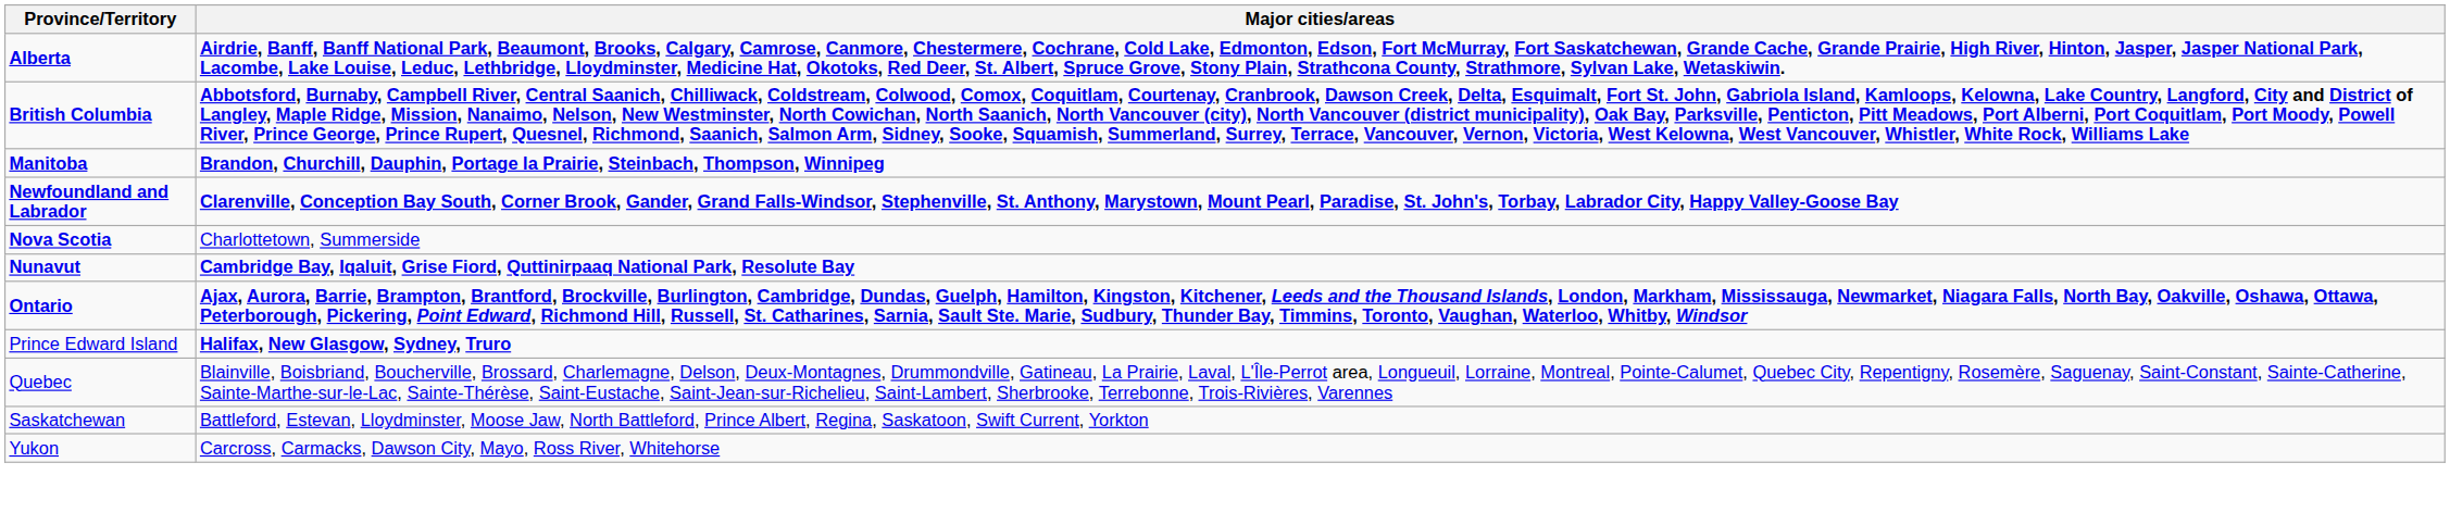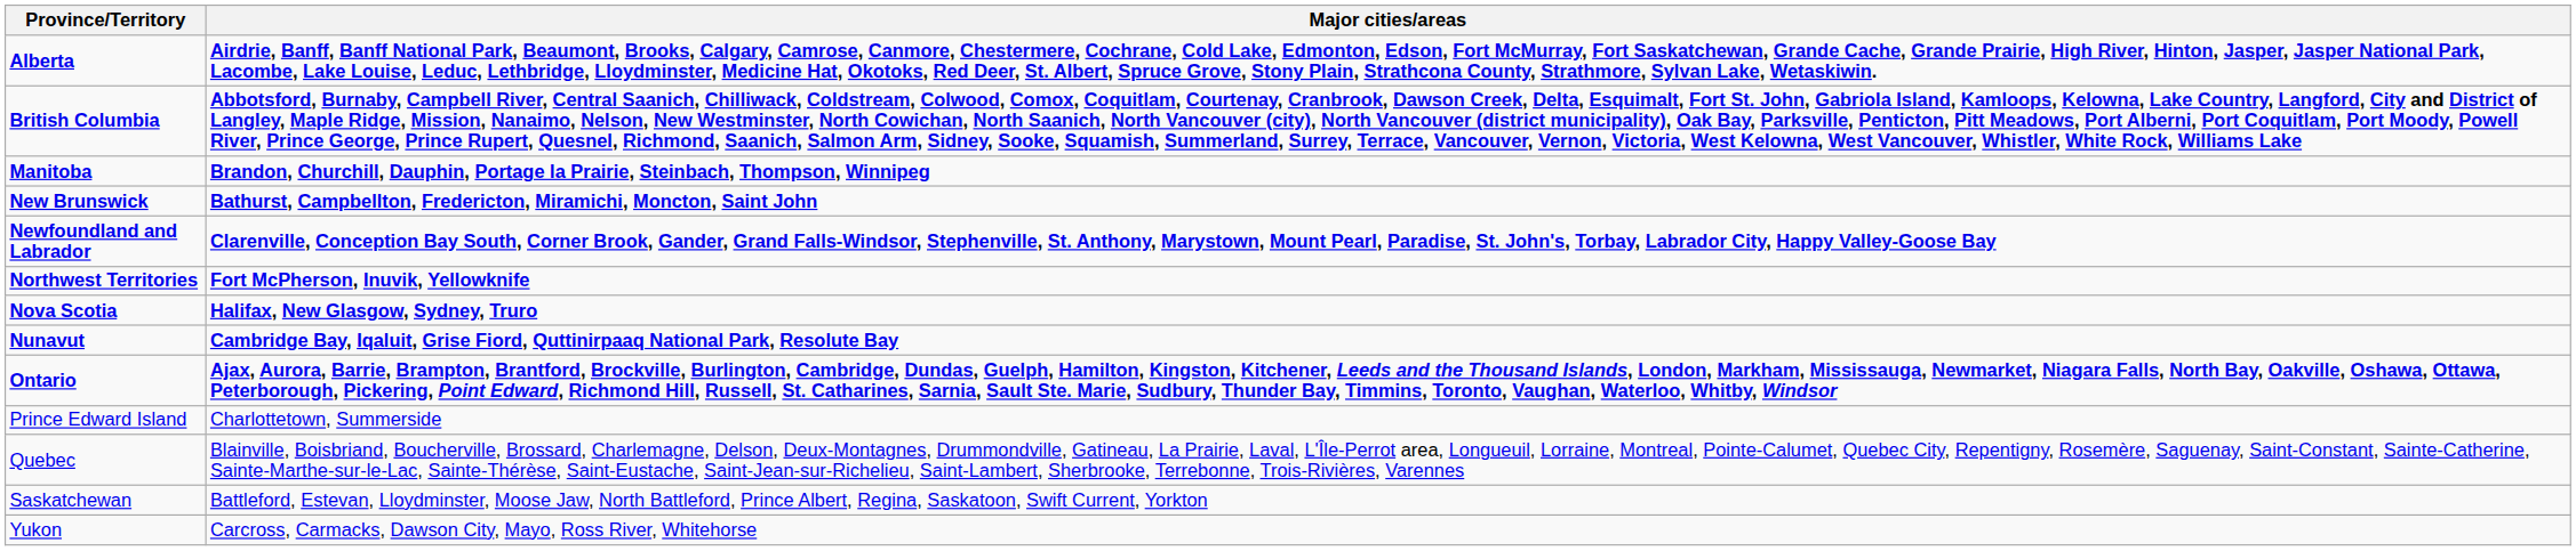 <table class="wikitable" " style="font-size:90%">
 <tr>
 <th>Province/Territory</th>
 <th>Major cities/areas</th>
 </tr>
 <tr>
 <td><strong><a href='#'>Alberta</a></strong></td>
 <td><strong><a href='#'>Airdrie</a>, <a href='#'>Banff</a>, <a href='#'>Banff National Park</a>, <a href='#'>Beaumont</a>, <a href='#'>Brooks</a>, <a href='#'>Calgary</a>, <a href='#'>Camrose</a>, <a href='#'>Canmore</a>, <a href='#'>Chestermere</a>, <a href='#'>Cochrane</a>, <a href='#'>Cold Lake</a>, <a href='#'>Edmonton</a>, <a href='#'>Edson</a>, <a href='#'>Fort McMurray</a>, <a href='#'>Fort Saskatchewan</a>, <a href='#'>Grande Cache</a>, <a href='#'>Grande Prairie</a>, <a href='#'>High River</a>, <a href='#'>Hinton</a>, <a href='#'>Jasper</a>, <a href='#'>Jasper National Park</a>, <a href='#'>Lacombe</a>, <a href='#'>Lake Louise</a>, <a href='#'>Leduc</a>, <a href='#'>Lethbridge</a>, <a href='#'>Lloydminster</a>, <a href='#'>Medicine Hat</a>, <a href='#'>Okotoks</a>, <a href='#'>Red Deer</a>, <a href='#'>St. Albert</a>, <a href='#'>Spruce Grove</a>, <a href='#'>Stony Plain</a>, <a href='#'>Strathcona County</a>, <a href='#'>Strathmore</a>, <a href='#'>Sylvan Lake</a>, <a href='#'>Wetaskiwin</a>.</strong></td>
 </tr>
 <tr>
 <td><strong><a href='#'>British Columbia</a></strong></td>
 <td><strong><a href='#'>Abbotsford</a>, <a href='#'>Burnaby</a>, <a href='#'>Campbell River</a>, <a href='#'>Central Saanich</a>, <a href='#'>Chilliwack</a>, <a href='#'>Coldstream</a>, <a href='#'>Colwood</a>, <a href='#'>Comox</a>, <a href='#'>Coquitlam</a>, <a href='#'>Courtenay</a>, <a href='#'>Cranbrook</a>, <a href='#'>Dawson Creek</a>, <a href='#'>Delta</a>, <a href='#'>Esquimalt</a>, <a href='#'>Fort St. John</a>, <a href='#'>Gabriola Island</a>, <a href='#'>Kamloops</a>, <a href='#'>Kelowna</a>, <a href='#'>Lake Country</a>, <a href='#'>Langford</a>, <a href='#'>City</a> and <a href='#'>District</a> of <a href='#'>Langley</a>, <a href='#'>Maple Ridge</a>, <a href='#'>Mission</a>, <a href='#'>Nanaimo</a>, <a href='#'>Nelson</a>, <a href='#'>New Westminster</a>, <a href='#'>North Cowichan</a>, <a href='#'>North Saanich</a>, <a href='#'>North Vancouver (city)</a>, <a href='#'>North Vancouver (district municipality)</a>, <a href='#'>Oak Bay</a>, <a href='#'>Parksville</a>, <a href='#'>Penticton</a>, <a href='#'>Pitt Meadows</a>, <a href='#'>Port Alberni</a>, <a href='#'>Port Coquitlam</a>, <a href='#'>Port Moody</a>, <a href='#'>Powell River</a>, <a href='#'>Prince George</a>, <a href='#'>Prince Rupert</a>, <a href='#'>Quesnel</a>, <a href='#'>Richmond</a>, <a href='#'>Saanich</a>, <a href='#'>Salmon Arm</a>, <a href='#'>Sidney</a>, <a href='#'>Sooke</a>, <a href='#'>Squamish</a>, <a href='#'>Summerland</a>, <a href='#'>Surrey</a>, <a href='#'>Terrace</a>, <a href='#'>Vancouver</a>, <a href='#'>Vernon</a>, <a href='#'>Victoria</a>, <a href='#'>West Kelowna</a>, <a href='#'>West Vancouver</a>, <a href='#'>Whistler</a>, <a href='#'>White Rock</a>, <a href='#'>Williams Lake</a></strong></td>
 </tr>
 <tr>
 <td><strong><a href='#'>Manitoba</a></strong></td>
 <td><strong><a href='#'>Brandon</a>, <a href='#'>Churchill</a>, <a href='#'>Dauphin</a>, <a href='#'>Portage la Prairie</a>, <a href='#'>Steinbach</a>, <a href='#'>Thompson</a>, <a href='#'>Winnipeg</a></strong></td>
 </tr>
 <tr>
+<td><strong><a href='#'>New Brunswick</a></strong></td>
+<td><strong><a href='#'>Bathurst</a>, <a href='#'>Campbellton</a>, <a href='#'>Fredericton</a>, <a href='#'>Miramichi</a>, <a href='#'>Moncton</a>, <a href='#'>Saint John</a></strong></td>
+</tr>
+<tr>
 <td><strong><a href='#'>Newfoundland and Labrador</a></strong></td>
 <td><strong><a href='#'>Clarenville</a>, <a href='#'>Conception Bay South</a>, <a href='#'>Corner Brook</a>, <a href='#'>Gander</a>, <a href='#'>Grand Falls-Windsor</a>, <a href='#'>Stephenville</a>, <a href='#'>St. Anthony</a>, <a href='#'>Marystown</a>, <a href='#'>Mount Pearl</a>, <a href='#'>Paradise</a>, <a href='#'>St. John's</a>, <a href='#'>Torbay</a>, <a href='#'>Labrador City</a>, <a href='#'>Happy Valley-Goose Bay</a></strong></td>
 </tr>
 <tr>
+<td><strong><a href='#'>Northwest Territories</a></strong></td>
+<td><strong><a href='#'>Fort McPherson</a>, <a href='#'>Inuvik</a>, <a href='#'>Yellowknife</a></strong></td>
+</tr>
+<tr>
 <td><strong><a href='#'>Nova Scotia</a></strong></td>
-<td></strong><a href='#'>Charlottetown</a>, <a href='#'>Summerside</a><strong></td>
+<td><strong><a href='#'>Halifax</a>, <a href='#'>New Glasgow</a>, <a href='#'>Sydney</a>, <a href='#'>Truro</a></strong></td>
 </tr>
 <tr>
 <td><strong><a href='#'>Nunavut</a></strong></td>
 <td><strong><a href='#'>Cambridge Bay</a>, <a href='#'>Iqaluit</a>, <a href='#'>Grise Fiord</a>, <a href='#'>Quttinirpaaq National Park</a>, <a href='#'>Resolute Bay</a></strong></td>
 </tr>
 <tr>
 <td><strong><a href='#'>Ontario</a></strong></td>
 <td><strong><a href='#'>Ajax</a>, <a href='#'>Aurora</a>, <a href='#'>Barrie</a>, <a href='#'>Brampton</a>, <a href='#'>Brantford</a>, <a href='#'>Brockville</a>, <a href='#'>Burlington</a>, <a href='#'>Cambridge</a>, <a href='#'>Dundas</a>, <a href='#'>Guelph</a>, <a href='#'>Hamilton</a>, <a href='#'>Kingston</a>, <a href='#'>Kitchener</a>, <em><a href='#'>Leeds and the Thousand Islands</a></em>, <a href='#'>London</a>, <a href='#'>Markham</a>, <a href='#'>Mississauga</a>, <a href='#'>Newmarket</a>, <a href='#'>Niagara Falls</a>, <a href='#'>North Bay</a>, <a href='#'>Oakville</a>, <a href='#'>Oshawa</a>, <a href='#'>Ottawa</a>, <a href='#'>Peterborough</a>, <a href='#'>Pickering</a>, <em><a href='#'>Point Edward</a></em>, <a href='#'>Richmond Hill</a>, <a href='#'>Russell</a>, <a href='#'>St. Catharines</a>, <a href='#'>Sarnia</a>, <a href='#'>Sault Ste. Marie</a>, <a href='#'>Sudbury</a>, <a href='#'>Thunder Bay</a>, <a href='#'>Timmins</a>, <a href='#'>Toronto</a>, <a href='#'>Vaughan</a>, <a href='#'>Waterloo</a>, <a href='#'>Whitby</a>, <em><a href='#'>Windsor</a><strong><em></td>
 </tr>
 <tr>
 <td></strong><a href='#'>Prince Edward Island</a><strong></td>
-<td><strong><a href='#'>Halifax</a>, <a href='#'>New Glasgow</a>, <a href='#'>Sydney</a>, <a href='#'>Truro</a></strong></td>
+<td></strong><a href='#'>Charlottetown</a>, <a href='#'>Summerside</a><strong></td>
 </tr>
 <tr>
 <td></strong><a href='#'>Quebec</a><strong></td>
 <td></strong><a href='#'>Blainville</a>, <a href='#'>Boisbriand</a>, <a href='#'>Boucherville</a>, <a href='#'>Brossard</a>, <a href='#'>Charlemagne</a>, <a href='#'>Delson</a>, <a href='#'>Deux-Montagnes</a>, <a href='#'>Drummondville</a>, <a href='#'>Gatineau</a>, <a href='#'>La Prairie</a>, <a href='#'>Laval</a>, <a href='#'>L'Île-Perrot</a> area, <a href='#'>Longueuil</a>, <a href='#'>Lorraine</a>, <a href='#'>Montreal</a>, <a href='#'>Pointe-Calumet</a>, <a href='#'>Quebec City</a>, <a href='#'>Repentigny</a>, <a href='#'>Rosemère</a>, <a href='#'>Saguenay</a>, <a href='#'>Saint-Constant</a>, <a href='#'>Sainte-Catherine</a>, <a href='#'>Sainte-Marthe-sur-le-Lac</a>, <a href='#'>Sainte-Thérèse</a>, <a href='#'>Saint-Eustache</a>, <a href='#'>Saint-Jean-sur-Richelieu</a>, <a href='#'>Saint-Lambert</a>, <a href='#'>Sherbrooke</a>, <a href='#'>Terrebonne</a>, <a href='#'>Trois-Rivières</a>, <a href='#'>Varennes</a><strong></td>
 </tr>
 <tr>
 <td></strong><a href='#'>Saskatchewan</a><strong></td>
 <td></strong><a href='#'>Battleford</a>, <a href='#'>Estevan</a>, <a href='#'>Lloydminster</a>, <a href='#'>Moose Jaw</a>, <a href='#'>North Battleford</a>, <a href='#'>Prince Albert</a>, <a href='#'>Regina</a>, <a href='#'>Saskatoon</a>, <a href='#'>Swift Current</a>, <a href='#'>Yorkton</a><strong></td>
 </tr>
 <tr>
 <td></strong><a href='#'>Yukon</a><strong></td>
 <td></strong><a href='#'>Carcross</a>, <a href='#'>Carmacks</a>, <a href='#'>Dawson City</a>, <a href='#'>Mayo</a>, <a href='#'>Ross River</a>, <a href='#'>Whitehorse</a><strong></td>
 </tr>
 </table>
